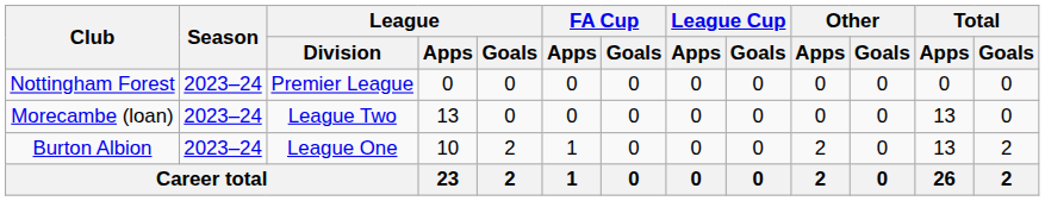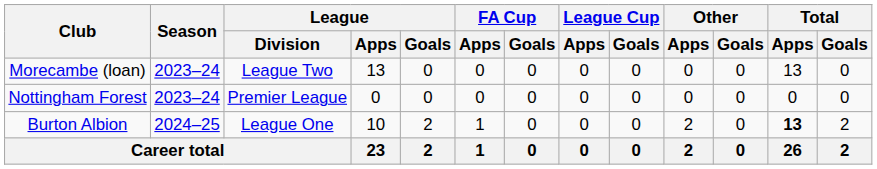 <table class=wikitable style="text-align: center;">
 <tr>
 <th rowspan=2>Club</th>
 <th rowspan=2>Season</th>
 <th colspan=3>League</th>
 <th colspan=2><a href='#'>FA Cup</a></th>
 <th colspan=2><a href='#'>League Cup</a></th>
 <th colspan=2>Other</th>
 <th colspan=2>Total</th>
 </tr>
 <tr>
 <th>Division</th>
 <th>Apps</th>
 <th>Goals</th>
 <th>Apps</th>
 <th>Goals</th>
 <th>Apps</th>
 <th>Goals</th>
 <th>Apps</th>
 <th>Goals</th>
 <th>Apps</th>
 <th>Goals</th>
 </tr>
 <tr>
+<td><a href='#'>Morecambe</a> (loan)</td>
+<td><a href='#'>2023–24</a></td>
+<td><a href='#'>League Two</a></td>
+<td>13</td>
+<td>0</td>
+<td>0</td>
+<td>0</td>
+<td>0</td>
+<td>0</td>
+<td>0</td>
+<td>0</td>
+<td>13</td>
+<td>0</td>
+</tr>
+<tr>
 <td><a href='#'>Nottingham Forest</a></td>
 <td><a href='#'>2023–24</a></td>
 <td><a href='#'>Premier League</a></td>
 <td>0</td>
 <td>0</td>
 <td>0</td>
 <td>0</td>
 <td>0</td>
 <td>0</td>
 <td>0</td>
 <td>0</td>
 <td>0</td>
 <td>0</td>
 </tr>
 <tr>
-<td><a href='#'>Morecambe</a> (loan)</td>
-<td><a href='#'>2023–24</a></td>
-<td><a href='#'>League Two</a></td>
-<td>13</td>
-<td>0</td>
-<td>0</td>
-<td>0</td>
-<td>0</td>
-<td>0</td>
-<td>0</td>
-<td>0</td>
-<td>13</td>
-<td>0</td>
-</tr>
-<tr>
 <td><a href='#'>Burton Albion</a></td>
-<td><a href='#'>2023–24</a></td>
+<td><a href='#'>2024–25</a></td>
 <td><a href='#'>League One</a></td>
 <td>10</td>
 <td>2</td>
 <td>1</td>
 <td>0</td>
 <td>0</td>
 <td>0</td>
 <td>2</td>
 <td>0</td>
-<td>13</td>
+<td><strong>13</strong></td>
 <td>2</td>
 </tr>
 <tr>
 <th colspan=3>Career total</th>
 <th>23</th>
 <th>2</th>
 <th>1</th>
 <th>0</th>
 <th>0</th>
 <th>0</th>
 <th>2</th>
 <th>0</th>
 <th>26</th>
 <th>2</th>
 </tr>
 </table>
